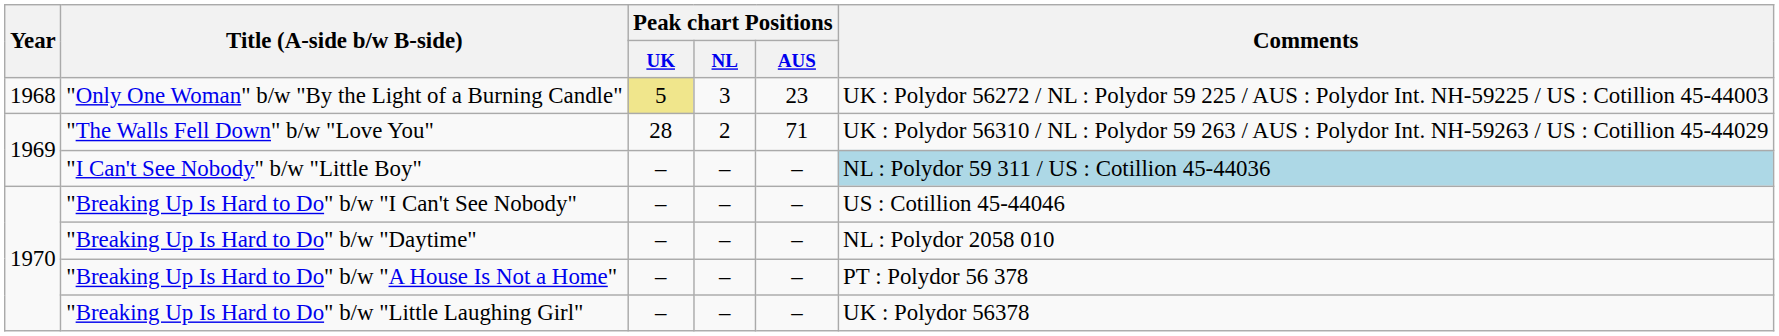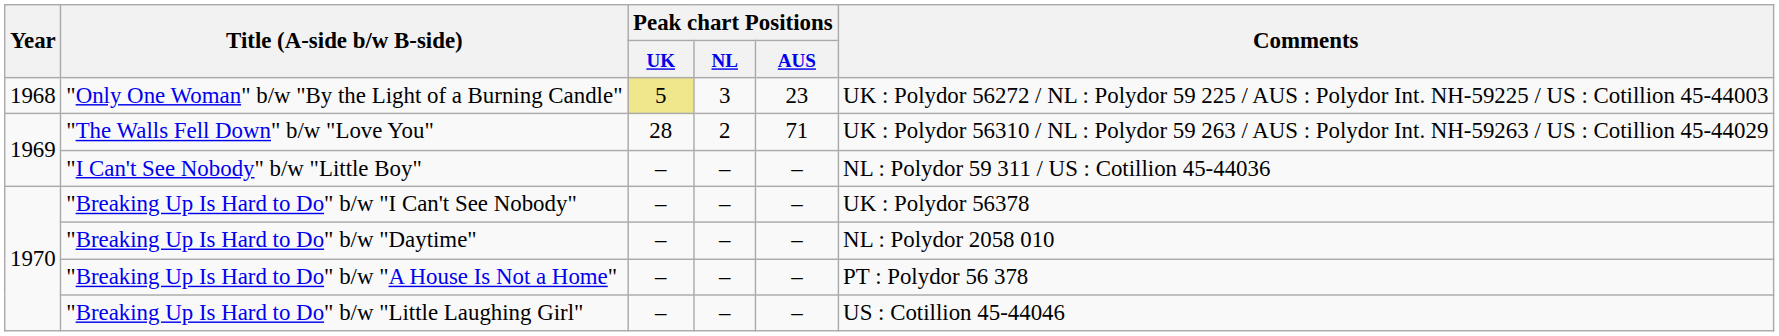 <table class="wikitable">
 <tr>
 <th rowspan="2">Year</th>
 <th rowspan="2">Title (A-side b/w B-side)</th>
 <th colspan="3">Peak chart Positions</th>
 <th rowspan="2">Comments</th>
 </tr>
 <tr>
 <th><small><a href='#'>UK</a></small><br></th>
 <th><small><a href='#'>NL</a></small><br></th>
 <th><small><a href='#'>AUS</a></small></th>
 </tr>
 <tr>
 <td rowspan="1">1968</td>
 <td>"<a href='#'>Only One Woman</a>" b/w "By the Light of a Burning Candle"</td>
 <td align="center" style="background: khaki;">5</td>
 <td align="center">3</td>
 <td align="center">23</td>
 <td>UK : Polydor 56272 / NL : Polydor 59 225 / AUS : Polydor Int. NH-59225 / US : Cotillion 45-44003</td>
 </tr>
 <tr>
 <td rowspan="2">1969</td>
 <td>"<a href='#'>The Walls Fell Down</a>" b/w "Love You"</td>
 <td align="center">28</td>
 <td align="center">2</td>
 <td align="center">71</td>
 <td>UK : Polydor 56310 / NL : Polydor 59 263 / AUS : Polydor Int. NH-59263 / US : Cotillion 45-44029</td>
 </tr>
 <tr>
 <td>"<a href='#'>I Can't See Nobody</a>" b/w "Little Boy"</td>
 <td align="center">–</td>
 <td align="center">–</td>
 <td align="center">–</td>
-<td style="background: lightblue;">NL : Polydor 59 311 / US : Cotillion 45-44036</td>
+<td>NL : Polydor 59 311 / US : Cotillion 45-44036</td>
 </tr>
 <tr>
 <td rowspan="4">1970</td>
 <td>"<a href='#'>Breaking Up Is Hard to Do</a>" b/w "I Can't See Nobody"</td>
 <td align="center">–</td>
 <td align="center">–</td>
 <td align="center">–</td>
-<td>US : Cotillion 45-44046</td>
+<td>UK : Polydor 56378</td>
 </tr>
 <tr>
 <td>"<a href='#'>Breaking Up Is Hard to Do</a>" b/w "Daytime"</td>
 <td align="center">–</td>
 <td align="center">–</td>
 <td align="center">–</td>
 <td>NL : Polydor 2058 010</td>
 </tr>
 <tr>
 <td>"<a href='#'>Breaking Up Is Hard to Do</a>" b/w "<a href='#'>A House Is Not a Home</a>"</td>
 <td align="center">–</td>
 <td align="center">–</td>
 <td align="center">–</td>
 <td>PT : Polydor 56 378</td>
 </tr>
 <tr>
 <td>"<a href='#'>Breaking Up Is Hard to Do</a>" b/w "Little Laughing Girl"</td>
 <td align="center">–</td>
 <td align="center">–</td>
 <td align="center">–</td>
-<td>UK : Polydor 56378</td>
+<td>US : Cotillion 45-44046</td>
 </tr>
 </table>
